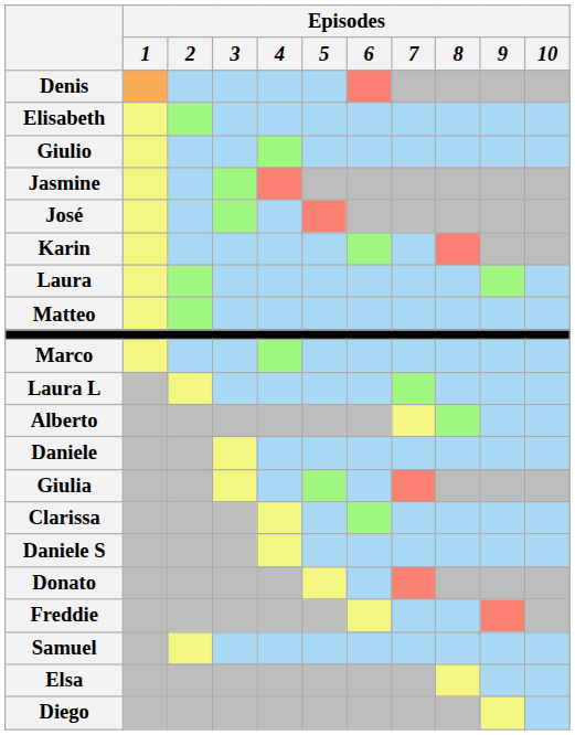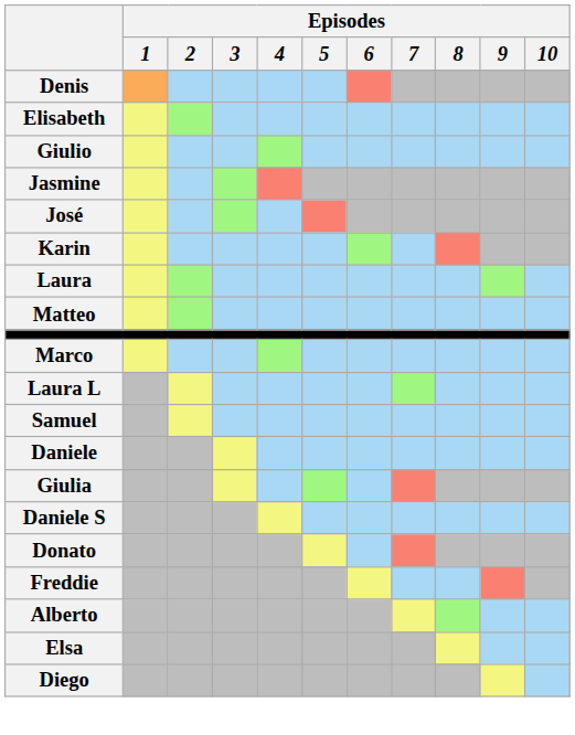 <table class="wikitable" style="text-align:center; width:50%;">
 <tr>
 <th rowspan="2" style="width:15%;"></th>
 <th colspan="10" style="text-align:center;">Episodes</th>
 </tr>
 <tr>
 <th style="text-align:center; width:6%;"><em>1</em></th>
 <th style="text-align:center; width:6%;"><em>2</em></th>
 <th style="text-align:center; width:6%;"><em>3</em></th>
 <th style="text-align:center; width:6%;"><em>4</em></th>
 <th style="text-align:center; width:6%;"><em>5</em></th>
 <th style="text-align:center; width:6%;"><em>6</em></th>
 <th style="text-align:center; width:6%;"><em>7</em></th>
 <th style="text-align:center; width:6%;"><em>8</em></th>
 <th style="text-align:center; width:6%;"><em>9</em></th>
 <th style="text-align:center; width:6%;"><em>10</em></th>
 </tr>
 <tr>
 <th>Denis</th>
 <td style="background:#FAAC58;"></td>
 <td style="background:#A9D8F5;"></td>
 <td style="background:#A9D8F5;"></td>
 <td style="background:#A9D8F5;"></td>
 <td style="background:#A9D8F5;"></td>
 <td style="background:#FA8072;"></td>
 <td style="background:#BDBDBD;"></td>
 <td style="background:#BDBDBD;"></td>
 <td style="background:#BDBDBD;"></td>
 <td style="background:#BDBDBD;"></td>
 </tr>
 <tr>
 <th>Elisabeth</th>
 <td style="background:#F3F781;"></td>
 <td style="background:#9FF781;"></td>
 <td style="background:#A9D8F5;"></td>
 <td style="background:#A9D8F5;"></td>
 <td style="background:#A9D8F5;"></td>
 <td style="background:#A9D8F5;"></td>
 <td style="background:#A9D8F5;"></td>
 <td style="background:#A9D8F5;"></td>
 <td style="background:#A9D8F5;"></td>
 <td style="background:#A9D8F5;"></td>
 </tr>
 <tr>
 <th>Giulio</th>
 <td style="background:#F3F781;"></td>
 <td style="background:#A9D8F5;"></td>
 <td style="background:#A9D8F5;"></td>
 <td style="background:#9FF781;"></td>
 <td style="background:#A9D8F5;"></td>
 <td style="background:#A9D8F5;"></td>
 <td style="background:#A9D8F5;"></td>
 <td style="background:#A9D8F5;"></td>
 <td style="background:#A9D8F5;"></td>
 <td style="background:#A9D8F5;"></td>
 </tr>
 <tr>
 <th>Jasmine</th>
 <td style="background:#F3F781;"></td>
 <td style="background:#A9D8F5;"></td>
 <td style="background:#9FF781;"></td>
 <td style="background:#FA8072;"></td>
 <td style="background:#BDBDBD;"></td>
 <td style="background:#BDBDBD;"></td>
 <td style="background:#BDBDBD;"></td>
 <td style="background:#BDBDBD;"></td>
 <td style="background:#BDBDBD;"></td>
 <td style="background:#BDBDBD;"></td>
 </tr>
 <tr>
 <th>José</th>
 <td style="background:#F3F781;"></td>
 <td style="background:#A9D8F5;"></td>
 <td style="background:#9FF781;"></td>
 <td style="background:#A9D8F5;"></td>
 <td style="background:#FA8072;"></td>
 <td style="background:#BDBDBD;"></td>
 <td style="background:#BDBDBD;"></td>
 <td style="background:#BDBDBD;"></td>
 <td style="background:#BDBDBD;"></td>
 <td style="background:#BDBDBD;"></td>
 </tr>
 <tr>
 <th>Karin</th>
 <td style="background:#F3F781;"></td>
 <td style="background:#A9D8F5;"></td>
 <td style="background:#A9D8F5;"></td>
 <td style="background:#A9D8F5;"></td>
 <td style="background:#A9D8F5;"></td>
 <td style="background:#9FF781;"></td>
 <td style="background:#A9D8F5;"></td>
 <td style="background:#FA8072;"></td>
 <td style="background:#BDBDBD;"></td>
 <td style="background:#BDBDBD;"></td>
 </tr>
 <tr>
 <th>Laura</th>
 <td style="background:#F3F781;"></td>
 <td style="background:#9FF781;"></td>
 <td style="background:#A9D8F5;"></td>
 <td style="background:#A9D8F5;"></td>
 <td style="background:#A9D8F5;"></td>
 <td style="background:#A9D8F5;"></td>
 <td style="background:#A9D8F5;"></td>
 <td style="background:#A9D8F5;"></td>
 <td style="background:#9FF781;"></td>
 <td style="background:#A9D8F5;"></td>
 </tr>
 <tr>
 <th>Matteo</th>
 <td style="background:#F3F781;"></td>
 <td style="background:#9FF781;"></td>
 <td style="background:#A9D8F5;"></td>
 <td style="background:#A9D8F5;"></td>
 <td style="background:#A9D8F5;"></td>
 <td style="background:#A9D8F5;"></td>
 <td style="background:#A9D8F5;"></td>
 <td style="background:#A9D8F5;"></td>
 <td style="background:#A9D8F5;"></td>
 <td style="background:#A9D8F5;"></td>
 </tr>
 <tr>
 <th colspan="11" style="background:#000000;"></th>
 </tr>
 <tr>
 <th>Marco</th>
 <th style="background:#F3F781;"></th>
 <td style="background:#A9D8F5;"></td>
 <td style="background:#A9D8F5;"></td>
 <td style="background:#9FF781;"></td>
 <td style="background:#A9D8F5;"></td>
 <td style="background:#A9D8F5;"></td>
 <td style="background:#A9D8F5;"></td>
 <td style="background:#A9D8F5;"></td>
 <td style="background:#A9D8F5;"></td>
 <td style="background:#A9D8F5;"></td>
 </tr>
 <tr>
 <th>Laura L</th>
 <th style="background:#BDBDBD;"></th>
 <th style="background:#F3F781;"></th>
 <td style="background:#A9D8F5;"></td>
 <td style="background:#A9D8F5;"></td>
 <td style="background:#A9D8F5;"></td>
 <td style="background:#A9D8F5;"></td>
 <td style="background:#9FF781;"></td>
 <td style="background:#A9D8F5;"></td>
 <td style="background:#A9D8F5;"></td>
 <td style="background:#A9D8F5;"></td>
 </tr>
 <tr>
-<th>Alberto</th>
+<th>Samuel</th>
 <th style="background:#BDBDBD;"></th>
-<th style="background:#BDBDBD;"></th>
-<th style="background:#BDBDBD;"></th>
-<th style="background:#BDBDBD;"></th>
-<td style="background:#BDBDBD;"></td>
-<td style="background:#BDBDBD;"></td>
-<td style="background:#F3F781;"></td>
-<td style="background:#9FF781;"></td>
+<th style="background:#F3F781;"></th>
+<td style="background:#A9D8F5;"></td>
+<td style="background:#A9D8F5;"></td>
+<td style="background:#A9D8F5;"></td>
+<td style="background:#A9D8F5;"></td>
+<td style="background:#A9D8F5;"></td>
+<td style="background:#A9D8F5;"></td>
 <td style="background:#A9D8F5;"></td>
 <td style="background:#A9D8F5;"></td>
 </tr>
 <tr>
 <th>Daniele</th>
 <th style="background:#BDBDBD;"></th>
 <th style="background:#BDBDBD;"></th>
 <th style="background:#F3F781;"></th>
 <td style="background:#A9D8F5;"></td>
 <td style="background:#A9D8F5;"></td>
 <td style="background:#A9D8F5;"></td>
 <td style="background:#A9D8F5;"></td>
 <td style="background:#A9D8F5;"></td>
 <td style="background:#A9D8F5;"></td>
 <td style="background:#A9D8F5;"></td>
 </tr>
 <tr>
 <th>Giulia</th>
 <th style="background:#BDBDBD;"></th>
 <th style="background:#BDBDBD;"></th>
 <th style="background:#F3F781;"></th>
 <td style="background:#A9D8F5;"></td>
 <td style="background:#9FF781;"></td>
 <td style="background:#A9D8F5;"></td>
 <td style="background:#FA8072;"></td>
 <td style="background:#BDBDBD;"></td>
 <td style="background:#BDBDBD;"></td>
 <td style="background:#BDBDBD;"></td>
-</tr>
-<tr>
-<th>Clarissa</th>
-<th style="background:#BDBDBD;"></th>
-<th style="background:#BDBDBD;"></th>
-<th style="background:#BDBDBD;"></th>
-<th style="background:#F3F781;"></th>
-<td style="background:#A9D8F5;"></td>
-<td style="background:#9FF781;"></td>
-<td style="background:#A9D8F5;"></td>
-<td style="background:#A9D8F5;"></td>
-<td style="background:#A9D8F5;"></td>
-<td style="background:#A9D8F5;"></td>
 </tr>
 <tr>
 <th>Daniele S</th>
 <th style="background:#BDBDBD;"></th>
 <th style="background:#BDBDBD;"></th>
 <th style="background:#BDBDBD;"></th>
 <th style="background:#F3F781;"></th>
 <td style="background:#A9D8F5;"></td>
 <td style="background:#A9D8F5;"></td>
 <td style="background:#A9D8F5;"></td>
 <td style="background:#A9D8F5;"></td>
 <td style="background:#A9D8F5;"></td>
 <td style="background:#A9D8F5;"></td>
 </tr>
 <tr>
 <th>Donato</th>
 <th style="background:#BDBDBD;"></th>
 <th style="background:#BDBDBD;"></th>
 <th style="background:#BDBDBD;"></th>
 <th style="background:#BDBDBD;"></th>
 <th style="background:#F3F781;"></th>
 <td style="background:#A9D8F5;"></td>
 <td style="background:#FA8072;"></td>
 <td style="background:#BDBDBD;"></td>
 <td style="background:#BDBDBD;"></td>
 <td style="background:#BDBDBD;"></td>
 </tr>
 <tr>
 <th>Freddie</th>
 <th style="background:#BDBDBD;"></th>
 <th style="background:#BDBDBD;"></th>
 <th style="background:#BDBDBD;"></th>
 <th style="background:#BDBDBD;"></th>
 <th style="background:#BDBDBD;"></th>
 <th style="background:#F3F781;"></th>
 <td style="background:#A9D8F5;"></td>
 <td style="background:#A9D8F5;"></td>
 <td style="background:#FA8072;"></td>
 <td style="background:#BDBDBD;"></td>
 </tr>
 <tr>
-<th>Samuel</th>
+<th>Alberto</th>
 <th style="background:#BDBDBD;"></th>
-<th style="background:#F3F781;"></th>
-<td style="background:#A9D8F5;"></td>
-<td style="background:#A9D8F5;"></td>
-<td style="background:#A9D8F5;"></td>
-<td style="background:#A9D8F5;"></td>
-<td style="background:#A9D8F5;"></td>
-<td style="background:#A9D8F5;"></td>
+<th style="background:#BDBDBD;"></th>
+<th style="background:#BDBDBD;"></th>
+<th style="background:#BDBDBD;"></th>
+<td style="background:#BDBDBD;"></td>
+<td style="background:#BDBDBD;"></td>
+<td style="background:#F3F781;"></td>
+<td style="background:#9FF781;"></td>
 <td style="background:#A9D8F5;"></td>
 <td style="background:#A9D8F5;"></td>
 </tr>
 <tr>
 <th>Elsa</th>
 <th style="background:#BDBDBD;"></th>
 <th style="background:#BDBDBD;"></th>
 <th style="background:#BDBDBD;"></th>
 <th style="background:#BDBDBD;"></th>
 <td style="background:#BDBDBD;"></td>
 <td style="background:#BDBDBD;"></td>
 <td style="background:#BDBDBD;"></td>
 <td style="background:#F3F781;"></td>
 <td style="background:#A9D8F5;"></td>
 <td style="background:#A9D8F5;"></td>
 </tr>
 <tr>
 <th>Diego</th>
 <th style="background:#BDBDBD;"></th>
 <th style="background:#BDBDBD;"></th>
 <th style="background:#BDBDBD;"></th>
 <th style="background:#BDBDBD;"></th>
 <td style="background:#BDBDBD;"></td>
 <td style="background:#BDBDBD;"></td>
 <td style="background:#BDBDBD;"></td>
 <td style="background:#BDBDBD;"></td>
 <td style="background:#F3F781;"></td>
 <td style="background:#A9D8F5;"></td>
 </tr>
 </table>
